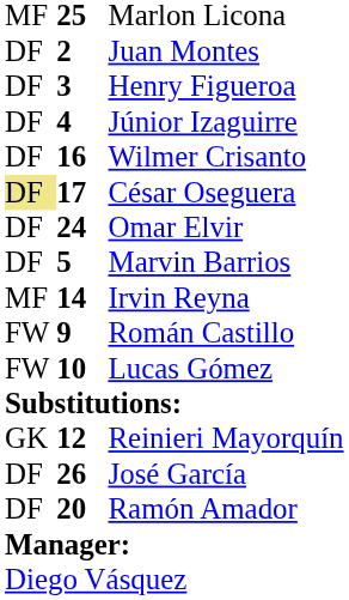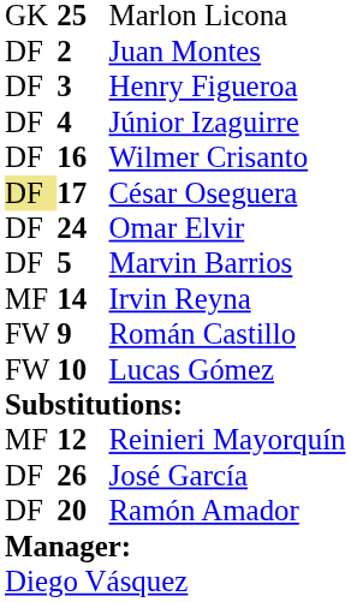 <table style = "font-size: 90%" cellspacing = "0" cellpadding = "0">
 <tr>
 <td colspan = 4></td>
 </tr>
 <tr>
 <th style="width:25px;"></th>
 <th style="width:25px;"></th>
 </tr>
 <tr>
-<td>MF</td>
+<td>GK</td>
 <td><strong>25</strong></td>
 <td> Marlon Licona</td>
 </tr>
 <tr>
 <td>DF</td>
 <td><strong>2</strong></td>
 <td> <a href='#'>Juan Montes</a></td>
 </tr>
 <tr>
 <td>DF</td>
 <td><strong>3</strong></td>
 <td> <a href='#'>Henry Figueroa</a></td>
 </tr>
 <tr>
 <td>DF</td>
 <td><strong>4</strong></td>
 <td> <a href='#'>Júnior Izaguirre</a></td>
 </tr>
 <tr>
 <td>DF</td>
 <td><strong>16</strong></td>
 <td> <a href='#'>Wilmer Crisanto</a></td>
 <td></td>
 <td></td>
 </tr>
 <tr>
 <td style="background: khaki;">DF</td>
 <td><strong>17</strong></td>
 <td> <a href='#'>César Oseguera</a></td>
 </tr>
 <tr>
 <td>DF</td>
 <td><strong>24</strong></td>
 <td> <a href='#'>Omar Elvir</a></td>
 </tr>
 <tr>
 <td>DF</td>
 <td><strong>5</strong></td>
 <td> <a href='#'>Marvin Barrios</a></td>
 <td></td>
 <td></td>
 </tr>
 <tr>
 <td>MF</td>
 <td><strong>14</strong></td>
 <td> <a href='#'>Irvin Reyna</a></td>
 </tr>
 <tr>
 <td>FW</td>
 <td><strong>9</strong></td>
 <td> <a href='#'>Román Castillo</a></td>
 </tr>
 <tr>
 <td>FW</td>
 <td><strong>10</strong></td>
 <td> <a href='#'>Lucas Gómez</a></td>
 <td></td>
 <td></td>
 </tr>
 <tr>
 <td colspan = 3><strong>Substitutions:</strong></td>
 </tr>
 <tr>
-<td>GK</td>
+<td>MF</td>
 <td><strong>12</strong></td>
 <td> <a href='#'>Reinieri Mayorquín</a></td>
 <td></td>
 <td></td>
 </tr>
 <tr>
 <td>DF</td>
 <td><strong>26</strong></td>
 <td> <a href='#'>José García</a></td>
 <td></td>
 <td></td>
 </tr>
 <tr>
 <td>DF</td>
 <td><strong>20</strong></td>
 <td> <a href='#'>Ramón Amador</a></td>
 <td></td>
 <td></td>
 </tr>
 <tr>
 <td colspan = 3><strong>Manager:</strong></td>
 </tr>
 <tr>
 <td colspan = 3> <a href='#'>Diego Vásquez</a></td>
 </tr>
 </table>
